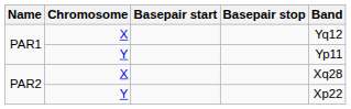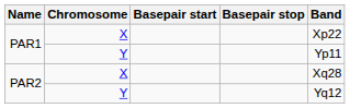 <table class="wikitable" style="text-align:right">
 <tr>
 <th>Name</th>
 <th>Chromosome</th>
 <th>Basepair start</th>
 <th>Basepair stop</th>
 <th>Band</th>
 </tr>
 <tr>
 <td rowspan="2">PAR1</td>
 <td><a href='#'>X</a></td>
 <td></td>
 <td></td>
-<td>Yq12</td>
+<td>Xp22</td>
 </tr>
 <tr>
 <td><a href='#'>Y</a></td>
 <td></td>
 <td></td>
 <td>Yp11</td>
 </tr>
 <tr>
 <td rowspan="2">PAR2</td>
 <td><a href='#'>X</a></td>
 <td></td>
 <td></td>
 <td>Xq28</td>
 </tr>
 <tr>
 <td><a href='#'>Y</a></td>
 <td></td>
 <td></td>
-<td>Xp22</td>
+<td>Yq12</td>
 </tr>
 </table>
